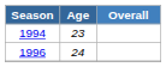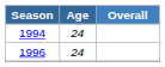 <table class="wikitable" style="font-size:95%; text-align:center; border:grey solid 1px; border-collapse:collapse; background:#ffffff;">
 <tr>
 <th style="background-color:#369; color:white; width:60px;"> Season </th>
 <th style="background-color:#369; color:white; width:40px;"> Age </th>
 <th style="background-color:#4180be; color:white; width:75px;">Overall</th>
 </tr>
 <tr>
 <td><a href='#'>1994</a></td>
-<td><em>23</em></td>
+<td><em>24</em></td>
 <td></td>
 </tr>
 <tr>
 <td><a href='#'>1996</a></td>
 <td><em>24</em></td>
 <td></td>
 </tr>
 <tr>
 </tr>
 </table>
